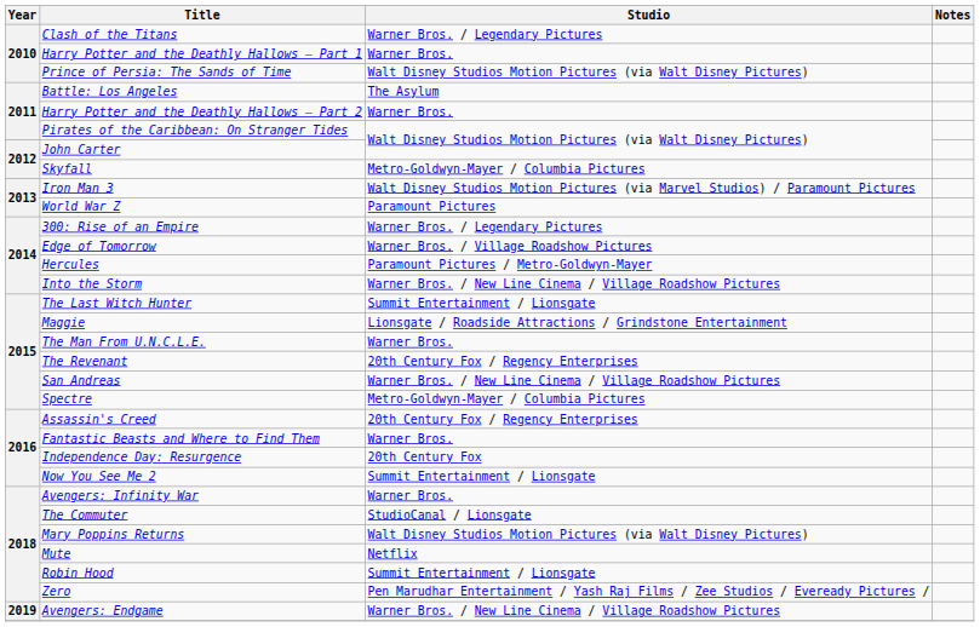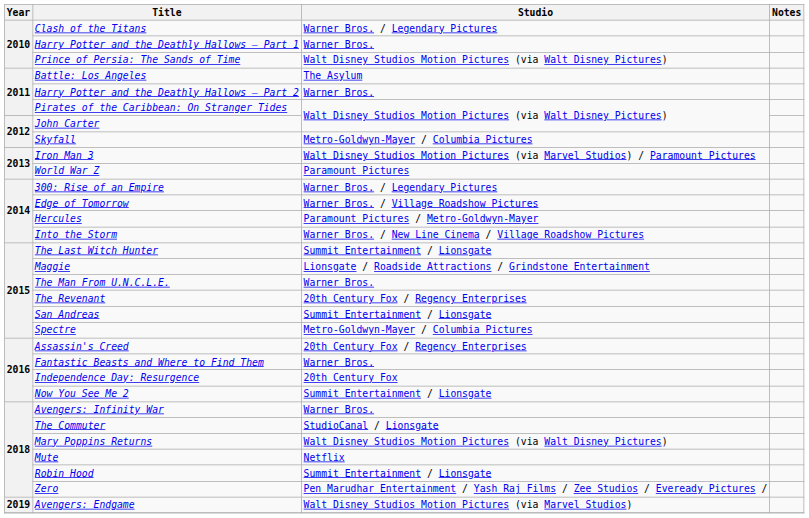 <table class="wikitable">
 <tr>
 <th>Year</th>
 <th>Title</th>
 <th>Studio</th>
 <th>Notes</th>
 </tr>
 <tr>
 <th rowspan="3">2010</th>
 <td><a href='#'><em>Clash of the Titans</em></a></td>
 <td><a href='#'>Warner Bros.</a> / <a href='#'>Legendary Pictures</a></td>
 <td></td>
 </tr>
 <tr>
 <td><em><a href='#'>Harry Potter and the Deathly Hallows – Part 1</a></em></td>
 <td><a href='#'>Warner Bros.</a></td>
 <td></td>
 </tr>
 <tr>
 <td><a href='#'><em>Prince of Persia: The Sands of Time</em></a></td>
 <td><a href='#'>Walt Disney Studios Motion Pictures</a> (via <a href='#'>Walt Disney Pictures</a>)</td>
 <td></td>
 </tr>
 <tr>
 <th rowspan="3">2011</th>
 <td><a href='#'><em>Battle: Los Angeles</em></a></td>
 <td><a href='#'>The Asylum</a></td>
 <td></td>
 </tr>
 <tr>
 <td><em><a href='#'>Harry Potter and the Deathly Hallows – Part 2</a></em></td>
 <td><a href='#'>Warner Bros.</a></td>
 <td></td>
 </tr>
 <tr>
 <td><em><a href='#'>Pirates of the Caribbean: On Stranger Tides</a></em></td>
 <td rowspan="2"><a href='#'>Walt Disney Studios Motion Pictures</a> (via <a href='#'>Walt Disney Pictures</a>)</td>
 <td></td>
 </tr>
 <tr>
 <th rowspan="2">2012</th>
 <td><a href='#'><em>John Carter</em></a></td>
 <td></td>
 </tr>
 <tr>
 <td><em><a href='#'>Skyfall</a></em></td>
 <td><a href='#'>Metro-Goldwyn-Mayer</a> / <a href='#'>Columbia Pictures</a></td>
 <td></td>
 </tr>
 <tr>
 <th rowspan="2">2013</th>
 <td><em><a href='#'>Iron Man 3</a></em></td>
 <td><a href='#'>Walt Disney Studios Motion Pictures</a> (via <a href='#'>Marvel Studios</a>) / <a href='#'>Paramount Pictures</a></td>
 <td></td>
 </tr>
 <tr>
 <td><a href='#'><em>World War Z</em></a></td>
 <td><a href='#'>Paramount Pictures</a></td>
 <td></td>
 </tr>
 <tr>
 <th rowspan="4">2014</th>
 <td><em><a href='#'>300: Rise of an Empire</a></em></td>
 <td><a href='#'>Warner Bros.</a> / <a href='#'>Legendary Pictures</a></td>
 <td></td>
 </tr>
 <tr>
 <td><em><a href='#'>Edge of Tomorrow</a></em></td>
 <td><a href='#'>Warner Bros.</a> / <a href='#'>Village Roadshow Pictures</a></td>
 <td></td>
 </tr>
 <tr>
 <td><a href='#'><em>Hercules</em></a></td>
 <td><a href='#'>Paramount Pictures</a> / <a href='#'>Metro-Goldwyn-Mayer</a></td>
 <td></td>
 </tr>
 <tr>
 <td><a href='#'><em>Into the Storm</em></a></td>
 <td><a href='#'>Warner Bros.</a> / <a href='#'>New Line Cinema</a> / <a href='#'>Village Roadshow Pictures</a></td>
 <td></td>
 </tr>
 <tr>
 <th rowspan="6">2015</th>
 <td><em><a href='#'>The Last Witch Hunter</a></em></td>
 <td><a href='#'>Summit Entertainment</a> / <a href='#'>Lionsgate</a></td>
 <td></td>
 </tr>
 <tr>
 <td><a href='#'><em>Maggie</em></a></td>
 <td><a href='#'>Lionsgate</a> / <a href='#'>Roadside Attractions</a> / <a href='#'>Grindstone Entertainment</a></td>
 <td></td>
 </tr>
 <tr>
 <td><a href='#'><em>The Man From U.N.C.L.E.</em></a></td>
 <td><a href='#'>Warner Bros.</a></td>
 <td></td>
 </tr>
 <tr>
 <td><a href='#'><em>The Revenant</em></a></td>
 <td><a href='#'>20th Century Fox</a> / <a href='#'>Regency Enterprises</a></td>
 <td></td>
 </tr>
 <tr>
 <td><a href='#'><em>San Andreas</em></a></td>
-<td><a href='#'>Warner Bros.</a> / <a href='#'>New Line Cinema</a> / <a href='#'>Village Roadshow Pictures</a></td>
+<td><a href='#'>Summit Entertainment</a> / <a href='#'>Lionsgate</a></td>
 <td></td>
 </tr>
 <tr>
 <td><a href='#'><em>Spectre</em></a></td>
 <td><a href='#'>Metro-Goldwyn-Mayer</a> / <a href='#'>Columbia Pictures</a></td>
 <td></td>
 </tr>
 <tr>
 <th rowspan="4">2016</th>
 <td><a href='#'><em>Assassin's Creed</em></a></td>
 <td><a href='#'>20th Century Fox</a> / <a href='#'>Regency Enterprises</a></td>
 <td></td>
 </tr>
 <tr>
 <td><a href='#'><em>Fantastic Beasts and Where to Find Them</em></a></td>
 <td><a href='#'>Warner Bros.</a></td>
 <td></td>
 </tr>
 <tr>
 <td><em><a href='#'>Independence Day: Resurgence</a></em></td>
 <td><a href='#'>20th Century Fox</a></td>
 <td></td>
 </tr>
 <tr>
 <td><em><a href='#'>Now You See Me 2</a></em></td>
 <td><a href='#'>Summit Entertainment</a> / <a href='#'>Lionsgate</a></td>
 <td></td>
 </tr>
 <tr>
 <th rowspan="6">2018</th>
 <td><em><a href='#'>Avengers: Infinity War</a></em></td>
 <td><a href='#'>Warner Bros.</a></td>
 <td></td>
 </tr>
 <tr>
 <td><a href='#'><em>The Commuter</em></a></td>
 <td><a href='#'>StudioCanal</a> / <a href='#'>Lionsgate</a></td>
 <td></td>
 </tr>
 <tr>
 <td><em><a href='#'>Mary Poppins Returns</a></em></td>
 <td><a href='#'>Walt Disney Studios Motion Pictures</a> (via <a href='#'>Walt Disney Pictures</a>)</td>
 <td></td>
 </tr>
 <tr>
 <td><a href='#'><em>Mute</em></a></td>
 <td><a href='#'>Netflix</a></td>
 <td></td>
 </tr>
 <tr>
 <td><a href='#'><em>Robin Hood</em></a></td>
 <td><a href='#'>Summit Entertainment</a> / <a href='#'>Lionsgate</a></td>
 <td></td>
 </tr>
 <tr>
 <td><a href='#'><em>Zero</em></a></td>
 <td><a href='#'>Pen Marudhar Entertainment</a> / <a href='#'>Yash Raj Films</a> / <a href='#'>Zee Studios</a> / <a href='#'>Eveready Pictures</a> /</td>
 <td></td>
 </tr>
 <tr>
 <th>2019</th>
 <td><em><a href='#'>Avengers: Endgame</a></em></td>
-<td><a href='#'>Warner Bros.</a> / <a href='#'>New Line Cinema</a> / <a href='#'>Village Roadshow Pictures</a></td>
+<td><a href='#'>Walt Disney Studios Motion Pictures</a> (via <a href='#'>Marvel Studios</a>)</td>
 <td></td>
 </tr>
 <tr>
 </tr>
 </table>
